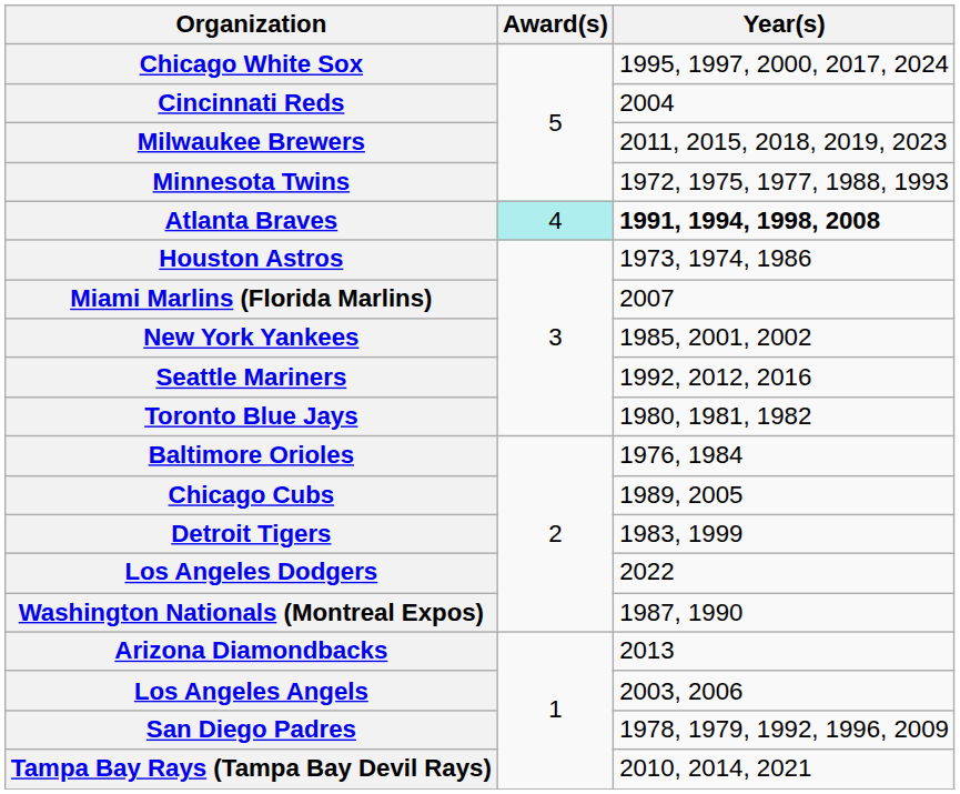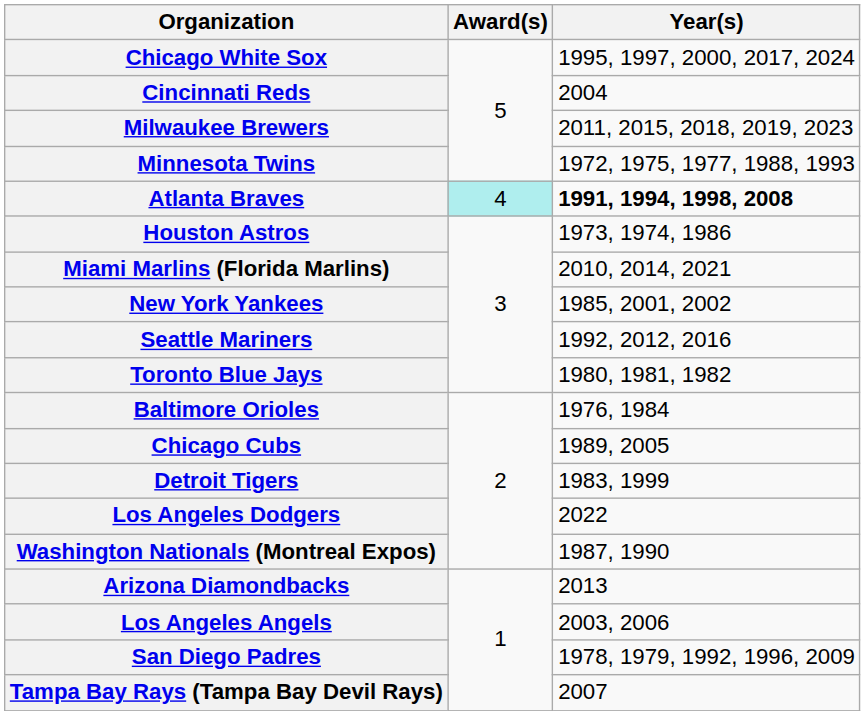 <table class="wikitable sortable plainrowheaders" style="text-align:left">
 <tr>
 <th scope="col">Organization</th>
 <th scope="col">Award(s)</th>
 <th scope="col">Year(s)</th>
 </tr>
 <tr>
 <th scope="row"><strong><a href='#'>Chicago White Sox</a></strong></th>
 <td style="text-align:center" rowspan="4">5</td>
 <td>1995, 1997, 2000, 2017, 2024</td>
 </tr>
 <tr>
 <th scope="row"><strong><a href='#'>Cincinnati Reds</a></strong></th>
 <td>2004</td>
 </tr>
 <tr>
 <th scope="row"><strong><a href='#'>Milwaukee Brewers</a></strong></th>
 <td>2011, 2015, 2018, 2019, 2023</td>
 </tr>
 <tr>
 <th scope="row"><a href='#'>Minnesota Twins</a></th>
 <td>1972, 1975, 1977, 1988, 1993</td>
 </tr>
 <tr>
 <th scope="row"><strong><a href='#'>Atlanta Braves</a></strong></th>
 <td style="background: paleturquoise; text-align:center">4</td>
 <td><strong>1991, 1994, 1998, 2008</strong></td>
 </tr>
 <tr>
 <th scope="row"><a href='#'>Houston Astros</a></th>
 <td style="text-align:center" rowspan="5">3</td>
 <td>1973, 1974, 1986</td>
 </tr>
 <tr>
 <th scope="row"><strong><a href='#'>Miami Marlins</a></strong> (Florida Marlins)</th>
-<td>2007</td>
+<td>2010, 2014, 2021</td>
 </tr>
 <tr>
 <th scope="row"><a href='#'>New York Yankees</a></th>
 <td>1985, 2001, 2002</td>
 </tr>
 <tr>
 <th scope="row"><a href='#'>Seattle Mariners</a></th>
 <td>1992, 2012, 2016</td>
 </tr>
 <tr>
 <th scope="row"><a href='#'>Toronto Blue Jays</a></th>
 <td>1980, 1981, 1982</td>
 </tr>
 <tr>
 <th scope="row"><a href='#'>Baltimore Orioles</a></th>
 <td style="text-align:center" rowspan="5">2</td>
 <td>1976, 1984</td>
 </tr>
 <tr>
 <th scope="row"><strong><a href='#'>Chicago Cubs</a></strong></th>
 <td>1989, 2005</td>
 </tr>
 <tr>
 <th scope="row"><a href='#'>Detroit Tigers</a></th>
 <td>1983, 1999</td>
 </tr>
 <tr>
 <th scope="row"><a href='#'>Los Angeles Dodgers</a></th>
 <td>2022</td>
 </tr>
 <tr>
 <th scope="row"><a href='#'>Washington Nationals</a> (Montreal Expos)</th>
 <td>1987, 1990</td>
 </tr>
 <tr>
 <th scope="row"><a href='#'>Arizona Diamondbacks</a></th>
 <td style="text-align:center" rowspan="4">1</td>
 <td>2013</td>
 </tr>
 <tr>
 <th scope="row"><strong><a href='#'>Los Angeles Angels</a></strong></th>
 <td>2003, 2006</td>
 </tr>
 <tr>
 <th scope="row"><a href='#'>San Diego Padres</a></th>
 <td>1978, 1979, 1992, 1996, 2009</td>
 </tr>
 <tr>
 <th scope="row"><strong><a href='#'>Tampa Bay Rays</a></strong> (Tampa Bay Devil Rays)</th>
-<td>2010, 2014, 2021</td>
+<td>2007</td>
 </tr>
 </table>
